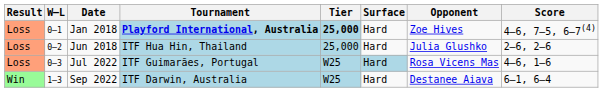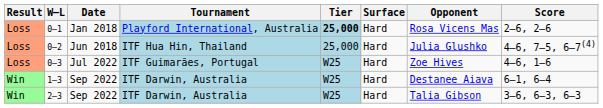 <table class="sortable wikitable">
 <tr>
 <th>Result</th>
 <th class=unsortable>W–L</th>
 <th>Date</th>
 <th>Tournament</th>
 <th>Tier</th>
 <th>Surface</th>
 <th>Opponent</th>
 <th class=unsortable>Score</th>
 </tr>
 <tr>
 <td style="background:#ffa07a;">Loss</td>
 <td><small>0–1</small></td>
 <td>Jan 2018</td>
-<td style="background:lightblue;"><strong><a href='#'>Playford International</a>, Australia</strong></td>
+<td style="background:lightblue;"><a href='#'>Playford International</a>, Australia</td>
 <td style="background:lightblue;"><strong>25,000</strong></td>
 <td>Hard</td>
-<td> <a href='#'>Zoe Hives</a></td>
-<td>4–6, 7–5, 6–7<sup>(4)</sup></td>
+<td> <a href='#'>Rosa Vicens Mas</a></td>
+<td>2–6, 2–6</td>
 </tr>
 <tr>
 <td style="background:#ffa07a;">Loss</td>
 <td><small>0–2</small></td>
 <td>Jun 2018</td>
 <td style="background:lightblue;">ITF Hua Hin, Thailand</td>
 <td style="background:lightblue;">25,000</td>
 <td>Hard</td>
 <td> <a href='#'>Julia Glushko</a></td>
-<td>2–6, 2–6</td>
+<td>4–6, 7–5, 6–7<sup>(4)</sup></td>
 </tr>
 <tr>
 <td style="background:#ffa07a;">Loss</td>
 <td><small>0–3</small></td>
 <td>Jul 2022</td>
 <td style="background:lightblue;">ITF Guimarães, Portugal</td>
 <td style="background:lightblue;">W25</td>
-<td style="background: lightblue;">Hard</td>
-<td> <a href='#'>Rosa Vicens Mas</a></td>
+<td>Hard</td>
+<td> <a href='#'>Zoe Hives</a></td>
 <td>4–6, 1–6</td>
 </tr>
 <tr>
 <td bgcolor=98FB98>Win</td>
 <td><small>1–3</small></td>
 <td>Sep 2022</td>
 <td style="background:lightblue;">ITF Darwin, Australia</td>
 <td style="background:lightblue;">W25</td>
 <td>Hard</td>
 <td> <a href='#'>Destanee Aiava</a></td>
 <td>6–1, 6–4</td>
 </tr>
+<tr>
+<td bgcolor=98FB98>Win</td>
+<td><small>2–3</small></td>
+<td>Sep 2022</td>
+<td style="background:lightblue;">ITF Darwin, Australia</td>
+<td style="background:lightblue;">W25</td>
+<td>Hard</td>
+<td> <a href='#'>Talia Gibson</a></td>
+<td>3–6, 6–3, 6–3</td>
+</tr>
 </table>
